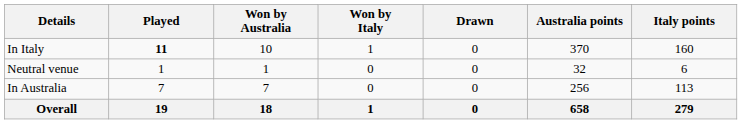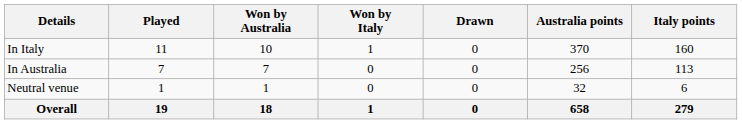 <table class="wikitable sortable">
 <tr>
 <th width="125">Details</th>
 <th width="125">Played</th>
 <th width="125">Won by<br>Australia</th>
 <th width="125">Won by<br>Italy</th>
 <th width="125">Drawn</th>
 <th width="125">Australia points</th>
 <th width="125">Italy points</th>
 </tr>
 <tr>
 <td>In Italy</td>
-<td align=center><strong>11</strong></td>
+<td align=center>11</td>
 <td align=center>10</td>
 <td align=center>1</td>
 <td align=center>0</td>
 <td align=center>370</td>
 <td align=center>160</td>
+</tr>
+<tr>
+<td>In Australia</td>
+<td align=center>7</td>
+<td align=center>7</td>
+<td align=center>0</td>
+<td align=center>0</td>
+<td align=center>256</td>
+<td align=center>113</td>
 </tr>
 <tr>
 <td>Neutral venue</td>
 <td align=center>1</td>
 <td align=center>1</td>
 <td align=center>0</td>
 <td align=center>0</td>
 <td align=center>32</td>
 <td align=center>6</td>
 </tr>
 <tr>
-<td>In Australia</td>
-<td align=center>7</td>
-<td align=center>7</td>
-<td align=center>0</td>
-<td align=center>0</td>
-<td align=center>256</td>
-<td align=center>113</td>
-</tr>
-<tr>
 <th align=center><strong>Overall</strong></th>
 <th align=center><strong>19</strong></th>
 <th align=center><strong>18</strong></th>
 <th align=center><strong>1</strong></th>
 <th align=center><strong>0</strong></th>
 <th align=center><strong>658</strong></th>
 <th align=center><strong>279</strong></th>
 </tr>
 </table>
